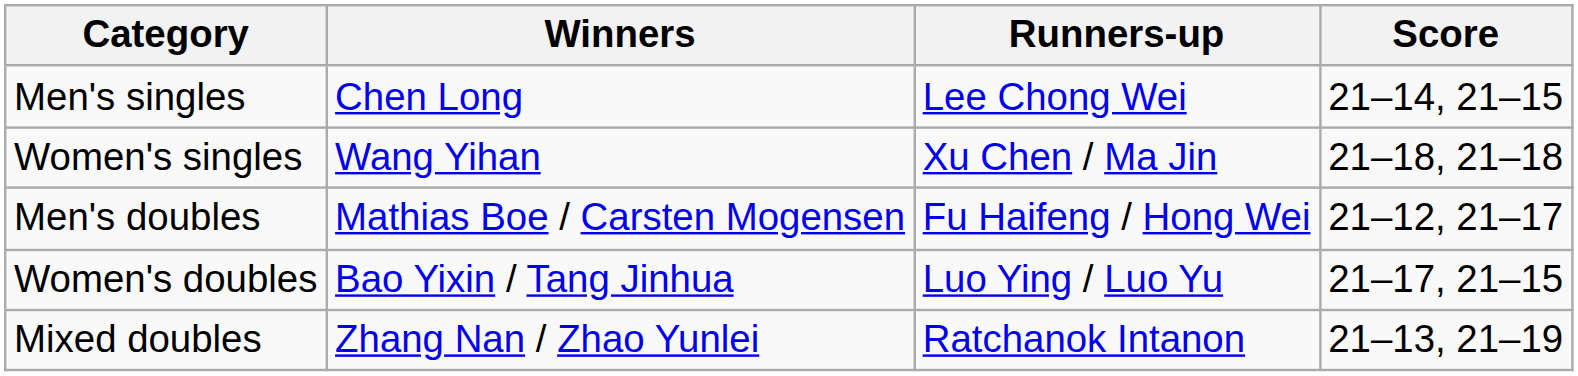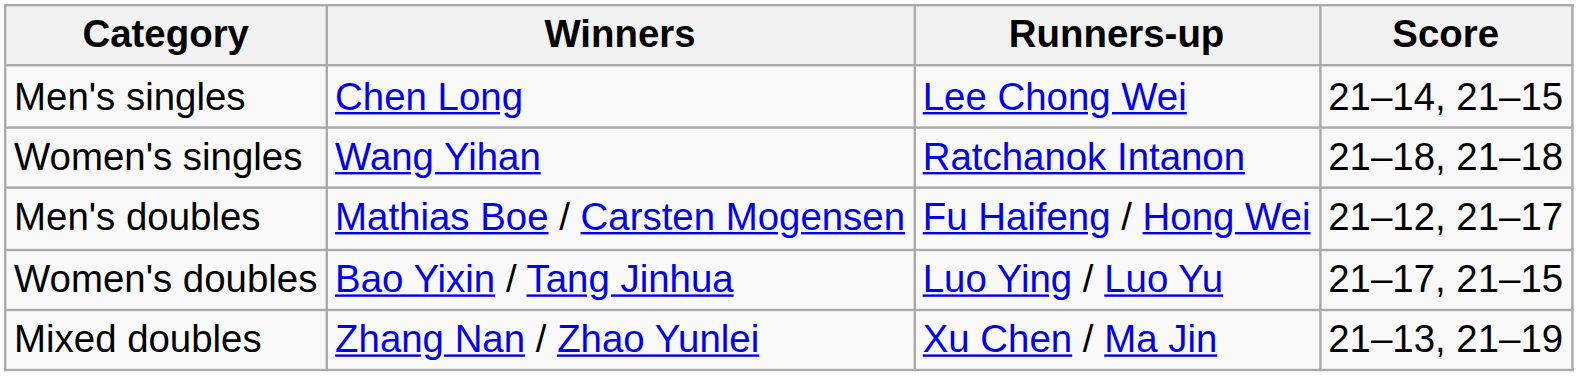 <table class=wikitable style="white-space:nowrap;">
 <tr>
 <th>Category</th>
 <th>Winners</th>
 <th>Runners-up</th>
 <th>Score</th>
 </tr>
 <tr>
 <td>Men's singles</td>
 <td> <a href='#'>Chen Long</a></td>
 <td> <a href='#'>Lee Chong Wei</a></td>
 <td>21–14, 21–15</td>
 </tr>
 <tr>
 <td>Women's singles</td>
 <td> <a href='#'>Wang Yihan</a></td>
-<td> <a href='#'>Xu Chen</a> / <a href='#'>Ma Jin</a></td>
+<td> <a href='#'>Ratchanok Intanon</a></td>
 <td>21–18, 21–18</td>
 </tr>
 <tr>
 <td>Men's doubles</td>
 <td> <a href='#'>Mathias Boe</a> / <a href='#'>Carsten Mogensen</a></td>
 <td> <a href='#'>Fu Haifeng</a> / <a href='#'>Hong Wei</a></td>
 <td>21–12, 21–17</td>
 </tr>
 <tr>
 <td>Women's doubles</td>
 <td> <a href='#'>Bao Yixin</a> / <a href='#'>Tang Jinhua</a></td>
 <td> <a href='#'>Luo Ying</a> / <a href='#'>Luo Yu</a></td>
 <td>21–17, 21–15</td>
 </tr>
 <tr>
 <td>Mixed doubles</td>
 <td> <a href='#'>Zhang Nan</a> / <a href='#'>Zhao Yunlei</a></td>
-<td> <a href='#'>Ratchanok Intanon</a></td>
+<td> <a href='#'>Xu Chen</a> / <a href='#'>Ma Jin</a></td>
 <td>21–13, 21–19</td>
 </tr>
 </table>
